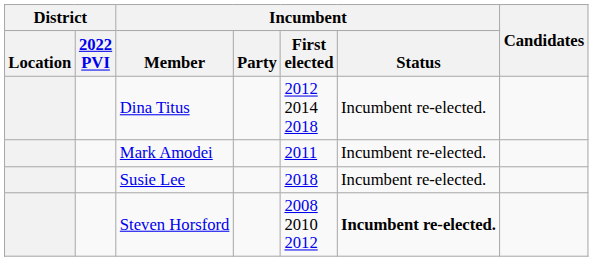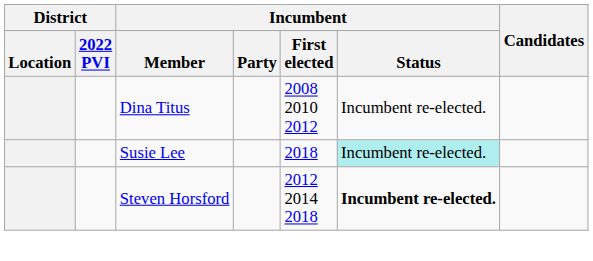 <table class="wikitable sortable">
 <tr>
 <th colspan=2>District</th>
 <th colspan=4>Incumbent</th>
 <th rowspan=2 class="unsortable">Candidates</th>
 </tr>
 <tr valign=bottom>
 <th>Location</th>
 <th><a href='#'>2022<br>PVI</a></th>
 <th>Member</th>
 <th>Party</th>
 <th>First<br>elected</th>
 <th>Status</th>
 </tr>
 <tr>
 <th></th>
 <td></td>
 <td><a href='#'>Dina Titus</a></td>
 <td></td>
-<td><a href='#'>2012</a><br>2014 <br><a href='#'>2018</a></td>
-<td>Incumbent re-elected.</td>
-<td nowrap></td>
-</tr>
-<tr>
-<th></th>
-<td></td>
-<td><a href='#'>Mark Amodei</a></td>
-<td></td>
-<td><a href='#'>2011 </a></td>
+<td><a href='#'>2008</a><br>2010 <br><a href='#'>2012</a></td>
 <td>Incumbent re-elected.</td>
 <td nowrap></td>
 </tr>
 <tr>
 <th></th>
 <td></td>
 <td><a href='#'>Susie Lee</a></td>
 <td></td>
 <td><a href='#'>2018</a></td>
-<td>Incumbent re-elected.</td>
+<td style="background: paleturquoise;">Incumbent re-elected.</td>
 <td nowrap></td>
 </tr>
 <tr>
 <th></th>
 <td></td>
 <td><a href='#'>Steven Horsford</a></td>
 <td></td>
-<td><a href='#'>2008</a><br>2010 <br><a href='#'>2012</a></td>
+<td><a href='#'>2012</a><br>2014 <br><a href='#'>2018</a></td>
 <td><strong>Incumbent re-elected.</strong></td>
 <td nowrap></td>
 </tr>
 </table>
